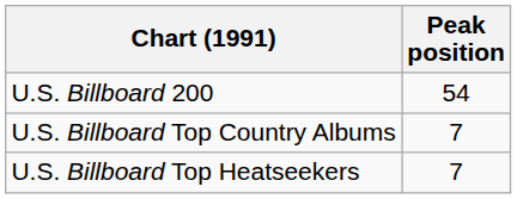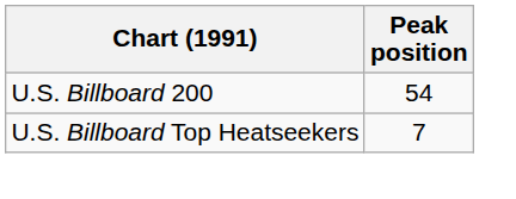 <table class="wikitable">
 <tr>
 <th>Chart (1991)</th>
 <th>Peak<br>position</th>
 </tr>
 <tr>
 <td>U.S. <em>Billboard</em> 200</td>
 <td align="center">54</td>
 </tr>
 <tr>
-<td>U.S. <em>Billboard</em> Top Country Albums</td>
-<td align="center">7</td>
-</tr>
-<tr>
 <td>U.S. <em>Billboard</em> Top Heatseekers</td>
 <td align="center">7</td>
 </tr>
 </table>
